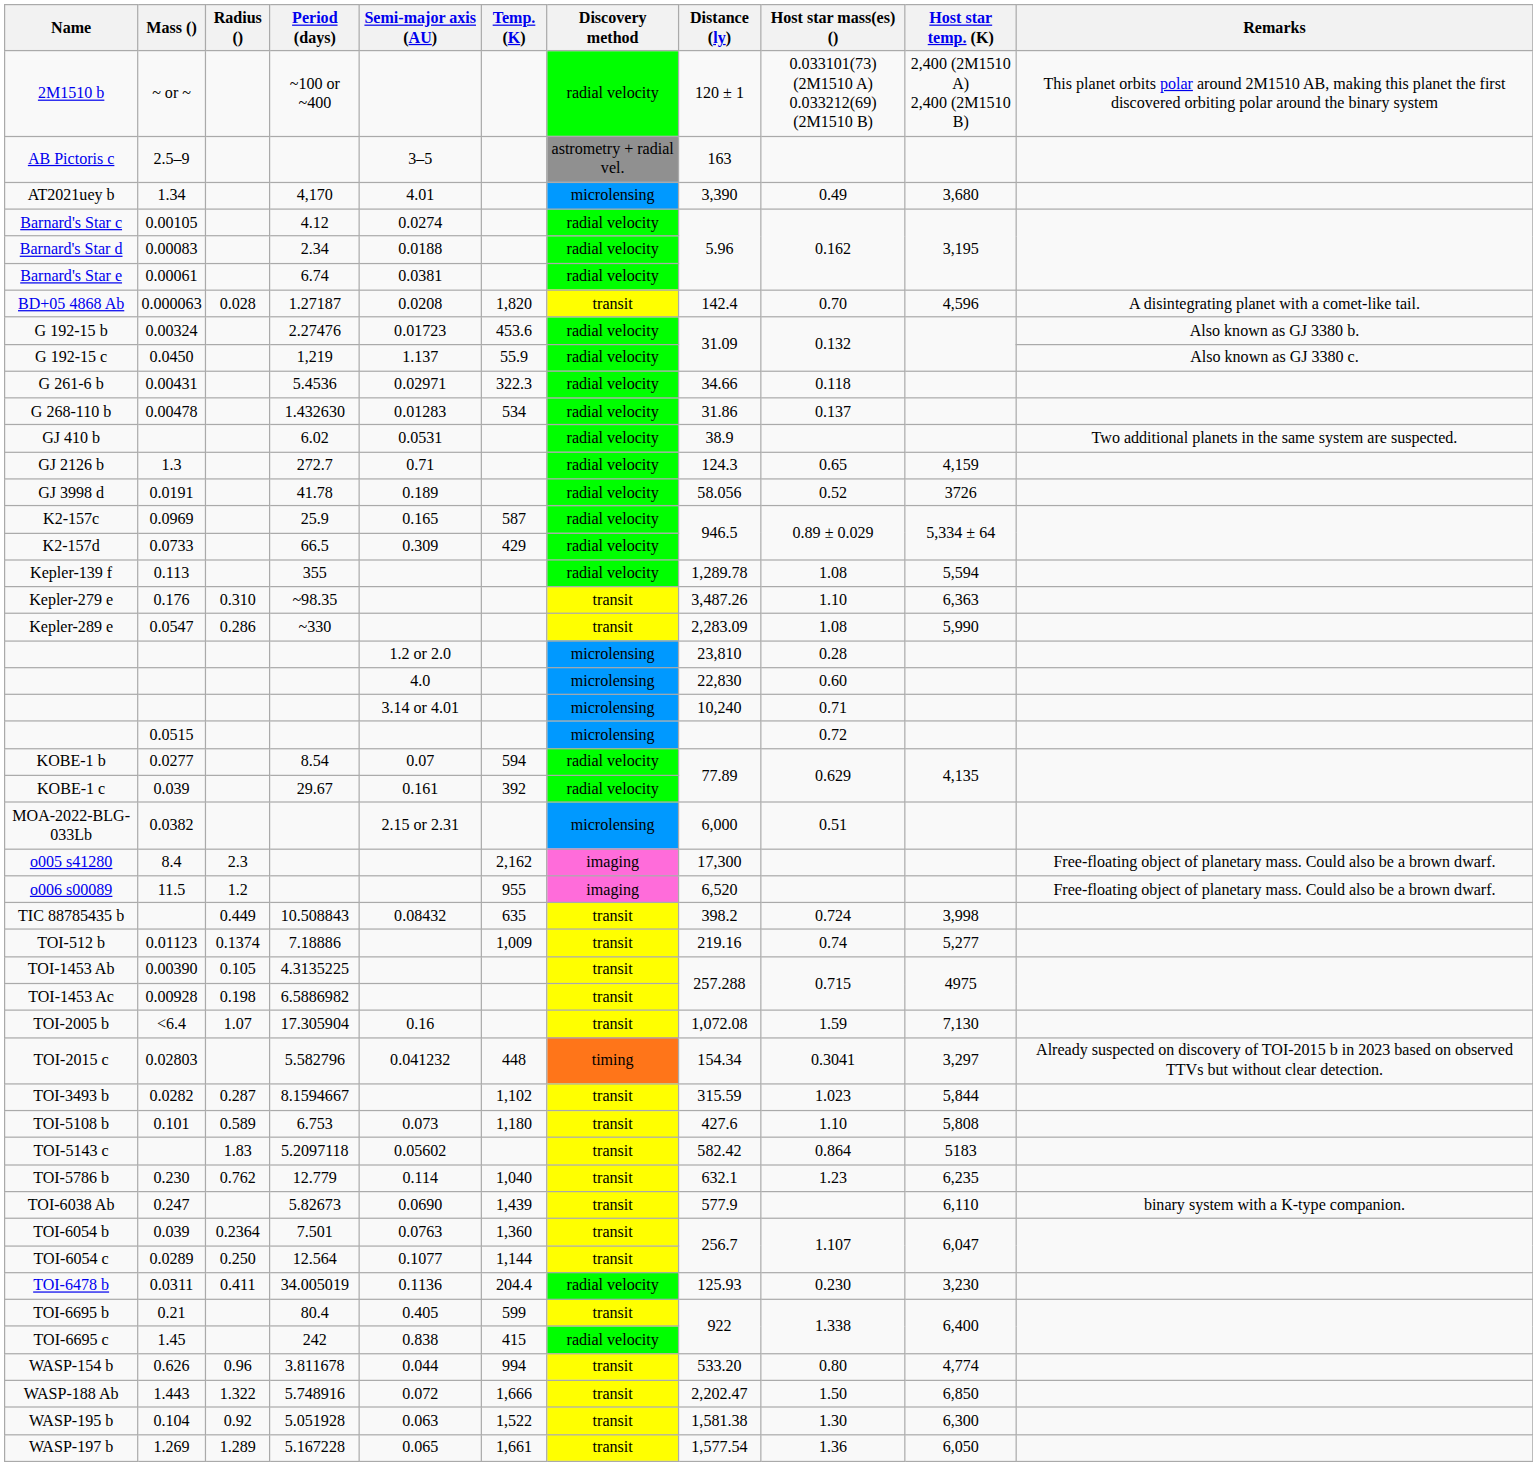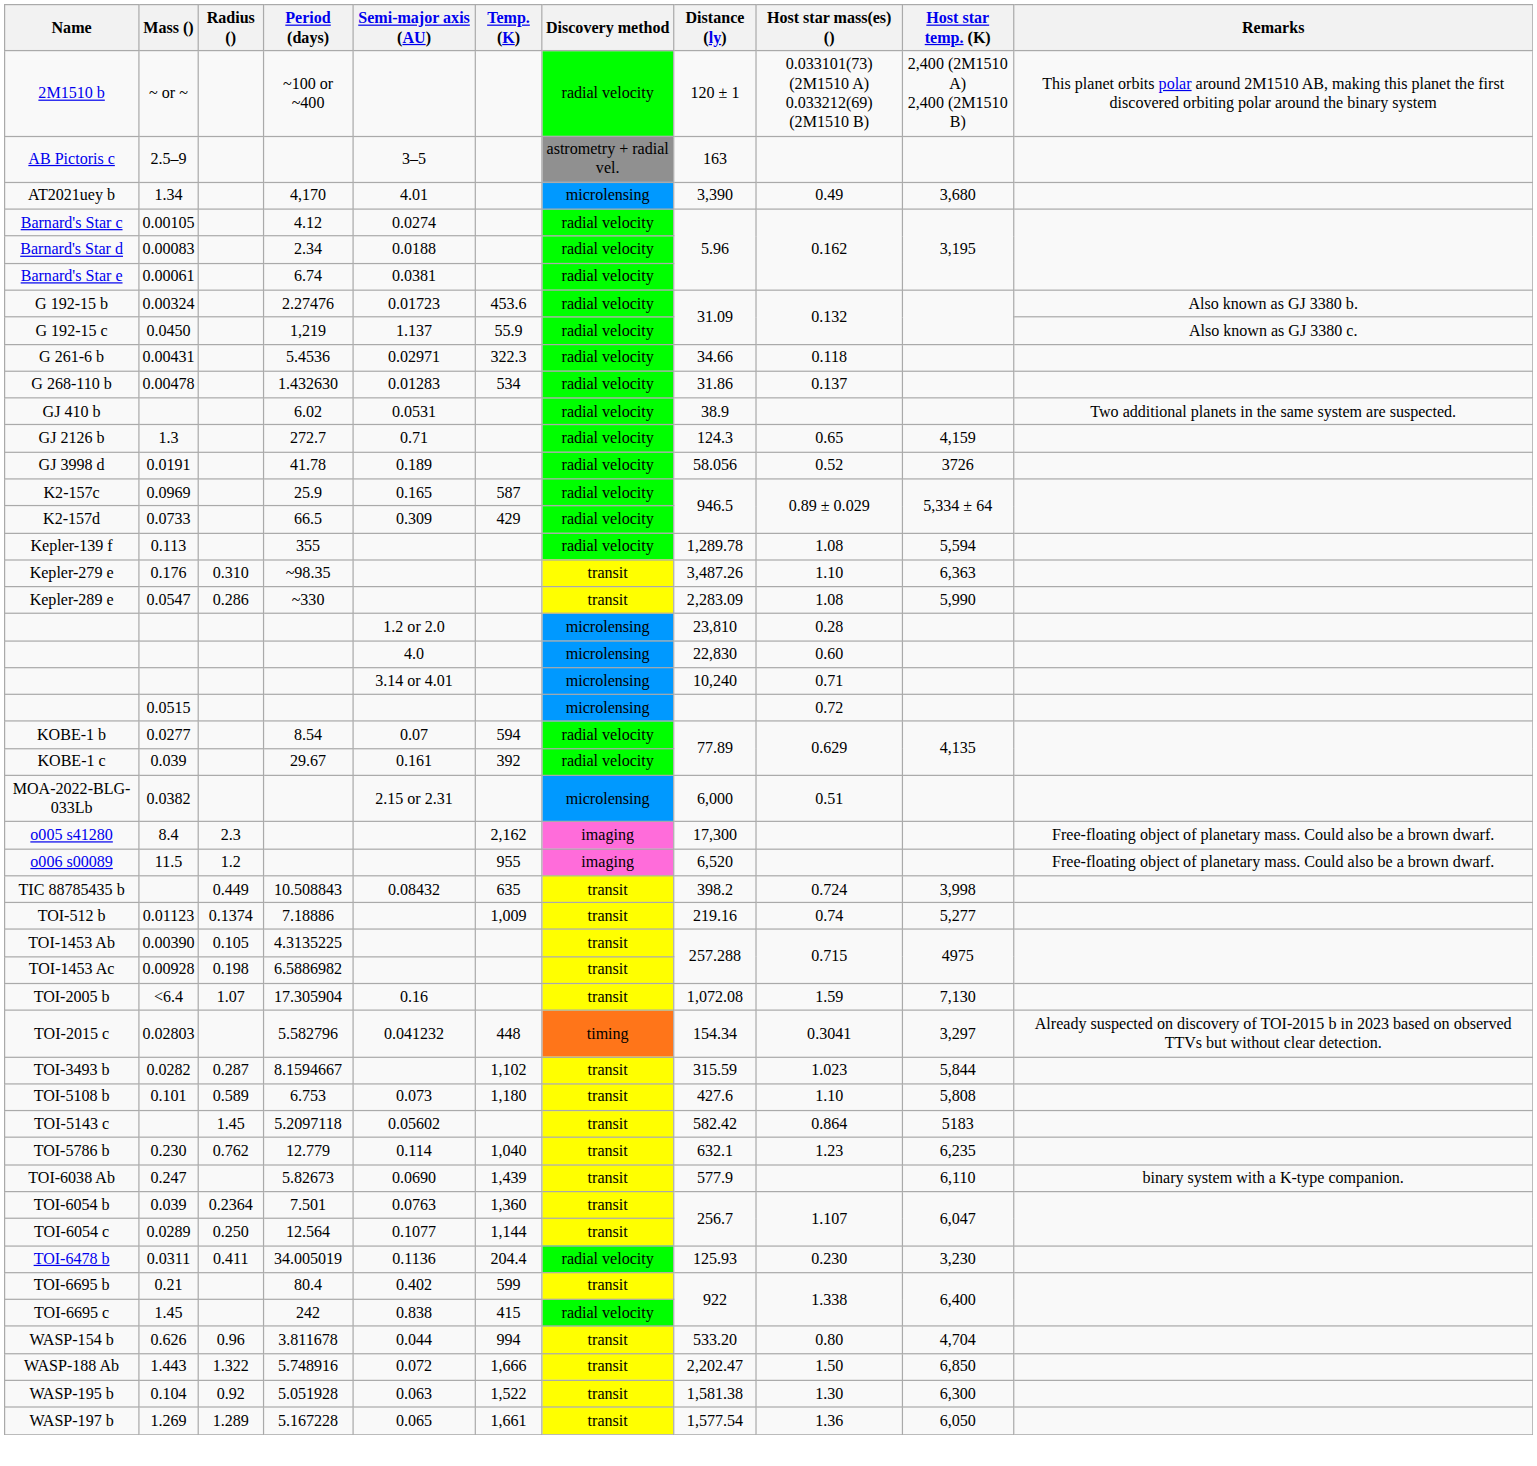 <table class="wikitable plainrowheaders sortable" id="table" style="width: 100%; font-size: 83%; text-align: center;">
 <tr>
 <th>Name</th>
 <th data-sort-type="number">Mass ()</th>
 <th data-sort-type="number">Radius ()</th>
 <th data-sort-type="number"><a href='#'>Period</a> (days)</th>
 <th data-sort-type="number"><a href='#'>Semi-major axis</a> (<a href='#'>AU</a>)</th>
 <th data-sort-type="number"><a href='#'>Temp.</a> (<a href='#'>K</a>)</th>
 <th>Discovery method</th>
 <th data-sort-type="number">Distance (<a href='#'>ly</a>)</th>
 <th data-sort-type="number">Host star mass(es) ()</th>
 <th data-sort-type="number"><a href='#'>Host star temp.</a> (K)</th>
 <th>Remarks</th>
 </tr>
 <tr>
 <td><a href='#'>2M1510 b</a></td>
 <td>~ or ~</td>
 <td></td>
 <td>~100 or ~400</td>
 <td></td>
 <td></td>
 <td style="background:#00FF00">radial velocity</td>
 <td>120 ± 1</td>
 <td>0.033101(73) (2M1510 A)<br>0.033212(69) (2M1510 B)</td>
 <td>2,400 (2M1510 A)<br>2,400 (2M1510 B)</td>
 <td>This planet orbits <a href='#'>polar</a> around 2M1510 AB, making this planet the first discovered orbiting polar around the binary system</td>
 </tr>
 <tr>
 <td><a href='#'>AB Pictoris c</a></td>
 <td>2.5–9</td>
 <td></td>
 <td></td>
 <td>3–5</td>
 <td></td>
 <td style="background:#909090">astrometry + radial vel.</td>
 <td>163</td>
 <td></td>
 <td></td>
 <td></td>
 </tr>
 <tr>
 <td>AT2021uey b</td>
 <td>1.34</td>
 <td></td>
 <td>4,170</td>
 <td>4.01</td>
 <td></td>
 <td style="background:#0099FF">microlensing</td>
 <td>3,390</td>
 <td>0.49</td>
 <td>3,680</td>
 <td></td>
 </tr>
 <tr>
 <td><a href='#'>Barnard's Star c</a></td>
 <td>0.00105</td>
 <td></td>
 <td>4.12</td>
 <td>0.0274</td>
 <td></td>
 <td style="background:#00FF00">radial velocity</td>
 <td rowspan="3">5.96</td>
 <td rowspan="3">0.162</td>
 <td rowspan="3">3,195</td>
 <td rowspan="3"></td>
 </tr>
 <tr>
 <td><a href='#'>Barnard's Star d</a></td>
 <td>0.00083</td>
 <td></td>
 <td>2.34</td>
 <td>0.0188</td>
 <td></td>
 <td style="background:#00FF00">radial velocity</td>
 </tr>
 <tr>
 <td><a href='#'>Barnard's Star e</a></td>
 <td>0.00061</td>
 <td></td>
 <td>6.74</td>
 <td>0.0381</td>
 <td></td>
 <td style="background:#00FF00">radial velocity</td>
-</tr>
-<tr>
-<td><a href='#'>BD+05 4868 Ab</a></td>
-<td>0.000063</td>
-<td>0.028</td>
-<td>1.27187</td>
-<td>0.0208</td>
-<td>1,820</td>
-<td style="background:#FFFF00">transit</td>
-<td>142.4</td>
-<td>0.70</td>
-<td>4,596</td>
-<td>A disintegrating planet with a comet-like tail.</td>
 </tr>
 <tr>
 <td>G 192-15 b</td>
 <td>0.00324</td>
 <td></td>
 <td>2.27476</td>
 <td>0.01723</td>
 <td>453.6</td>
 <td style="background:#00FF00">radial velocity</td>
 <td rowspan="2">31.09</td>
 <td rowspan="2">0.132</td>
 <td rowspan="2"></td>
 <td>Also known as GJ 3380 b.</td>
 </tr>
 <tr>
 <td>G 192-15 c</td>
 <td>0.0450</td>
 <td></td>
 <td>1,219</td>
 <td>1.137</td>
 <td>55.9</td>
 <td style="background:#00FF00">radial velocity</td>
 <td>Also known as GJ 3380 c.</td>
 </tr>
 <tr>
 <td>G 261-6 b</td>
 <td>0.00431</td>
 <td></td>
 <td>5.4536</td>
 <td>0.02971</td>
 <td>322.3</td>
 <td style="background:#00FF00">radial velocity</td>
 <td>34.66</td>
 <td>0.118</td>
 <td></td>
 <td></td>
 </tr>
 <tr>
 <td>G 268-110 b</td>
 <td>0.00478</td>
 <td></td>
 <td>1.432630</td>
 <td>0.01283</td>
 <td>534</td>
 <td style="background:#00FF00">radial velocity</td>
 <td>31.86</td>
 <td>0.137</td>
 <td></td>
 <td></td>
 </tr>
 <tr>
 <td>GJ 410 b</td>
 <td></td>
 <td></td>
 <td>6.02</td>
 <td>0.0531</td>
 <td></td>
 <td style="background:#00FF00">radial velocity</td>
 <td>38.9</td>
 <td></td>
 <td></td>
 <td>Two additional planets in the same system are suspected.</td>
 </tr>
 <tr>
 <td>GJ 2126 b</td>
 <td>1.3</td>
 <td></td>
 <td>272.7</td>
 <td>0.71</td>
 <td></td>
 <td style="background:#00FF00">radial velocity</td>
 <td>124.3</td>
 <td>0.65</td>
 <td>4,159</td>
 <td></td>
 </tr>
 <tr>
 <td>GJ 3998 d</td>
 <td>0.0191</td>
 <td></td>
 <td>41.78</td>
 <td>0.189</td>
 <td></td>
 <td style="background:#00FF00">radial velocity</td>
 <td>58.056</td>
 <td>0.52</td>
 <td>3726</td>
 <td></td>
 </tr>
 <tr>
 <td>K2-157c</td>
 <td>0.0969</td>
 <td></td>
 <td>25.9</td>
 <td>0.165</td>
 <td>587</td>
 <td style="background:#00FF00">radial velocity</td>
 <td rowspan="2">946.5</td>
 <td rowspan="2">0.89 ± 0.029</td>
 <td rowspan="2">5,334 ± 64</td>
 <td rowspan="2"></td>
 </tr>
 <tr>
 <td>K2-157d</td>
 <td>0.0733</td>
 <td></td>
 <td>66.5</td>
 <td>0.309</td>
 <td>429</td>
 <td style="background:#00FF00">radial velocity</td>
 </tr>
 <tr>
 <td>Kepler-139 f</td>
 <td>0.113</td>
 <td></td>
 <td>355</td>
 <td></td>
 <td></td>
 <td style="background:#00FF00">radial velocity</td>
 <td>1,289.78</td>
 <td>1.08</td>
 <td>5,594</td>
 <td></td>
 </tr>
 <tr>
 <td>Kepler-279 e</td>
 <td>0.176</td>
 <td>0.310</td>
 <td>~98.35</td>
 <td></td>
 <td></td>
 <td style="background:#FFFF00">transit</td>
 <td>3,487.26</td>
 <td>1.10</td>
 <td>6,363</td>
 <td></td>
 </tr>
 <tr>
 <td>Kepler-289 e</td>
 <td>0.0547</td>
 <td>0.286</td>
 <td>~330</td>
 <td></td>
 <td></td>
 <td style="background:#FFFF00">transit</td>
 <td>2,283.09</td>
 <td>1.08</td>
 <td>5,990</td>
 <td></td>
 </tr>
 <tr>
 <td></td>
 <td></td>
 <td></td>
 <td></td>
 <td>1.2 or 2.0</td>
 <td></td>
 <td style="background:#0099FF">microlensing</td>
 <td>23,810</td>
 <td>0.28</td>
 <td></td>
 <td></td>
 </tr>
 <tr>
 <td></td>
 <td></td>
 <td></td>
 <td></td>
 <td>4.0</td>
 <td></td>
 <td style="background:#0099FF">microlensing</td>
 <td>22,830</td>
 <td>0.60</td>
 <td></td>
 <td></td>
 </tr>
 <tr>
 <td></td>
 <td></td>
 <td></td>
 <td></td>
 <td>3.14 or 4.01</td>
 <td></td>
 <td style="background:#0099FF">microlensing</td>
 <td>10,240</td>
 <td>0.71</td>
 <td></td>
 <td></td>
 </tr>
 <tr>
 <td></td>
 <td>0.0515</td>
 <td></td>
 <td></td>
 <td></td>
 <td></td>
 <td style="background:#0099FF">microlensing</td>
 <td></td>
 <td>0.72</td>
 <td></td>
 <td></td>
 </tr>
 <tr>
 <td>KOBE-1 b</td>
 <td>0.0277</td>
 <td></td>
 <td>8.54</td>
 <td>0.07</td>
 <td>594</td>
 <td style="background:#00FF00">radial velocity</td>
 <td rowspan="2">77.89</td>
 <td rowspan="2">0.629</td>
 <td rowspan="2">4,135</td>
 <td rowspan="2"></td>
 </tr>
 <tr>
 <td>KOBE-1 c</td>
 <td>0.039</td>
 <td></td>
 <td>29.67</td>
 <td>0.161</td>
 <td>392</td>
 <td style="background:#00FF00">radial velocity</td>
 </tr>
 <tr>
 <td>MOA-2022-BLG-033Lb</td>
 <td>0.0382</td>
 <td></td>
 <td></td>
 <td>2.15 or 2.31</td>
 <td></td>
 <td style="background:#0099FF">microlensing</td>
 <td>6,000</td>
 <td>0.51</td>
 <td></td>
 <td></td>
 </tr>
 <tr>
 <td><a href='#'>o005 s41280</a></td>
 <td>8.4</td>
 <td>2.3</td>
 <td></td>
 <td></td>
 <td>2,162</td>
 <td style="background:#FF6CDA">imaging</td>
 <td>17,300</td>
 <td></td>
 <td></td>
 <td>Free-floating object of planetary mass. Could also be a brown dwarf.</td>
 </tr>
 <tr>
 <td><a href='#'>o006 s00089</a></td>
 <td>11.5</td>
 <td>1.2</td>
 <td></td>
 <td></td>
 <td>955</td>
 <td style="background:#FF6CDA">imaging</td>
 <td>6,520</td>
 <td></td>
 <td></td>
 <td>Free-floating object of planetary mass. Could also be a brown dwarf.</td>
 </tr>
 <tr>
 <td>TIC 88785435 b</td>
 <td></td>
 <td>0.449</td>
 <td>10.508843</td>
 <td>0.08432</td>
 <td>635</td>
 <td style="background:#FFFF00">transit</td>
 <td>398.2</td>
 <td>0.724</td>
 <td>3,998</td>
 <td></td>
 </tr>
 <tr>
 <td>TOI-512 b</td>
 <td>0.01123</td>
 <td>0.1374</td>
 <td>7.18886</td>
 <td></td>
 <td>1,009</td>
 <td style="background:#FFFF00">transit</td>
 <td>219.16</td>
 <td>0.74</td>
 <td>5,277</td>
 <td></td>
 </tr>
 <tr>
 <td>TOI-1453 Ab</td>
 <td>0.00390</td>
 <td>0.105</td>
 <td>4.3135225</td>
 <td></td>
 <td></td>
 <td style="background:#FFFF00">transit</td>
 <td rowspan="2">257.288</td>
 <td rowspan="2">0.715</td>
 <td rowspan="2">4975</td>
 <td rowspan="2"></td>
 </tr>
 <tr>
 <td>TOI-1453 Ac</td>
 <td>0.00928</td>
 <td>0.198</td>
 <td>6.5886982</td>
 <td></td>
 <td></td>
 <td style="background:#FFFF00">transit</td>
 </tr>
 <tr>
 <td>TOI-2005 b</td>
 <td><6.4</td>
 <td>1.07</td>
 <td>17.305904</td>
 <td>0.16</td>
 <td></td>
 <td style="background:#FFFF00">transit</td>
 <td>1,072.08</td>
 <td>1.59</td>
 <td>7,130</td>
 <td></td>
 </tr>
 <tr>
 <td>TOI-2015 c</td>
 <td>0.02803</td>
 <td></td>
 <td>5.582796</td>
 <td>0.041232</td>
 <td>448</td>
 <td style="background:#FF7519">timing</td>
 <td>154.34</td>
 <td>0.3041</td>
 <td>3,297</td>
 <td> Already suspected on discovery of TOI-2015 b in 2023 based on observed TTVs but without clear detection.</td>
 </tr>
 <tr>
 <td>TOI-3493 b</td>
 <td>0.0282</td>
 <td>0.287</td>
 <td>8.1594667</td>
 <td></td>
 <td>1,102</td>
 <td style="background:#FFFF00">transit</td>
 <td>315.59</td>
 <td>1.023</td>
 <td>5,844</td>
 <td></td>
 </tr>
 <tr>
 <td>TOI-5108 b</td>
 <td>0.101</td>
 <td>0.589</td>
 <td>6.753</td>
 <td>0.073</td>
 <td>1,180</td>
 <td style="background:#FFFF00">transit</td>
 <td>427.6</td>
 <td>1.10</td>
 <td>5,808</td>
 <td></td>
 </tr>
 <tr>
 <td>TOI-5143 c</td>
 <td></td>
-<td>1.83</td>
+<td>1.45</td>
 <td>5.2097118</td>
 <td>0.05602</td>
 <td></td>
 <td style="background:#FFFF00">transit</td>
 <td>582.42</td>
 <td>0.864</td>
 <td>5183</td>
 <td></td>
 </tr>
 <tr>
 <td>TOI-5786 b</td>
 <td>0.230</td>
 <td>0.762</td>
 <td>12.779</td>
 <td>0.114</td>
 <td>1,040</td>
 <td style="background:#FFFF00">transit</td>
 <td>632.1</td>
 <td>1.23</td>
 <td>6,235</td>
 <td></td>
 </tr>
 <tr>
 <td>TOI-6038 Ab</td>
 <td>0.247</td>
 <td></td>
 <td>5.82673</td>
 <td>0.0690</td>
 <td>1,439</td>
 <td style="background:#FFFF00">transit</td>
 <td>577.9</td>
 <td></td>
 <td>6,110</td>
 <td> binary system with a K-type companion.</td>
 </tr>
 <tr>
 <td>TOI-6054 b</td>
 <td>0.039</td>
 <td>0.2364</td>
 <td>7.501</td>
 <td>0.0763</td>
 <td>1,360</td>
 <td style="background:#FFFF00">transit</td>
 <td rowspan="2">256.7</td>
 <td rowspan="2">1.107</td>
 <td rowspan="2">6,047</td>
 <td rowspan="2"></td>
 </tr>
 <tr>
 <td>TOI-6054 c</td>
 <td>0.0289</td>
 <td>0.250</td>
 <td>12.564</td>
 <td>0.1077</td>
 <td>1,144</td>
 <td style="background:#FFFF00">transit</td>
 </tr>
 <tr>
 <td><a href='#'>TOI-6478 b</a></td>
 <td>0.0311</td>
 <td>0.411</td>
 <td>34.005019</td>
 <td>0.1136</td>
 <td>204.4</td>
 <td style="background:#00FF00">radial velocity</td>
 <td>125.93</td>
 <td>0.230</td>
 <td>3,230</td>
 <td></td>
 </tr>
 <tr>
 <td>TOI-6695 b</td>
 <td>0.21</td>
 <td></td>
 <td>80.4</td>
-<td>0.405</td>
+<td>0.402</td>
 <td>599</td>
 <td style="background:#FFFF00">transit</td>
 <td rowspan="2">922</td>
 <td rowspan="2">1.338</td>
 <td rowspan="2">6,400</td>
 <td rowspan="2"></td>
 </tr>
 <tr>
 <td>TOI-6695 c</td>
 <td>1.45</td>
 <td></td>
 <td>242</td>
 <td>0.838</td>
 <td>415</td>
 <td style="background:#00FF00">radial velocity</td>
 </tr>
 <tr>
 <td>WASP-154 b</td>
 <td>0.626</td>
 <td>0.96</td>
 <td>3.811678</td>
 <td>0.044</td>
 <td>994</td>
 <td style="background:#FFFF00">transit</td>
 <td>533.20</td>
 <td>0.80</td>
-<td>4,774</td>
+<td>4,704</td>
 <td></td>
 </tr>
 <tr>
 <td>WASP-188 Ab</td>
 <td>1.443</td>
 <td>1.322</td>
 <td>5.748916</td>
 <td>0.072</td>
 <td>1,666</td>
 <td style="background:#FFFF00">transit</td>
 <td>2,202.47</td>
 <td>1.50</td>
 <td>6,850</td>
 <td></td>
 </tr>
 <tr>
 <td>WASP-195 b</td>
 <td>0.104</td>
 <td>0.92</td>
 <td>5.051928</td>
 <td>0.063</td>
 <td>1,522</td>
 <td style="background:#FFFF00">transit</td>
 <td>1,581.38</td>
 <td>1.30</td>
 <td>6,300</td>
 <td></td>
 </tr>
 <tr>
 <td>WASP-197 b</td>
 <td>1.269</td>
 <td>1.289</td>
 <td>5.167228</td>
 <td>0.065</td>
 <td>1,661</td>
 <td style="background:#FFFF00">transit</td>
 <td>1,577.54</td>
 <td>1.36</td>
 <td>6,050</td>
 <td></td>
 </tr>
 </table>
